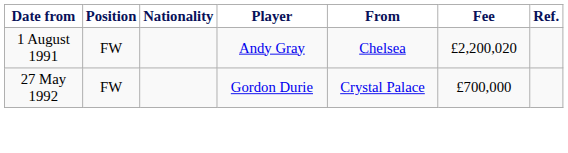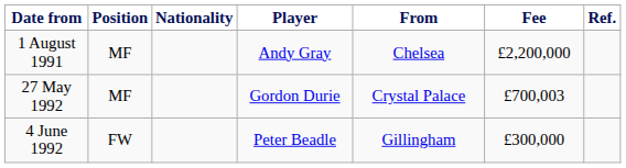 <table class="wikitable" style="text-align:center">
 <tr>
 <th style="background:#FFFFFF; color:#081159; width:120px;">Date from</th>
 <th style="background:#FFFFFF; color:#081159; width:50px;">Position</th>
 <th style="background:#FFFFFF; color:#081159; width:50px;">Nationality</th>
 <th style="background:#FFFFFF; color:#081159; width:200px;">Player</th>
 <th style="background:#FFFFFF; color:#081159; width:200px;">From</th>
 <th style="background:#FFFFFF; color:#081159; width:120px;">Fee</th>
 <th style="background:#FFFFFF; color:#081159; width:30px;">Ref.</th>
 </tr>
 <tr>
 <td>1 August 1991</td>
-<td>FW</td>
+<td>MF</td>
 <td></td>
 <td><a href='#'>Andy Gray</a></td>
 <td> <a href='#'>Chelsea</a></td>
-<td>£2,200,020</td>
+<td>£2,200,000</td>
 <td></td>
 </tr>
 <tr>
 <td>27 May 1992</td>
-<td>FW</td>
+<td>MF</td>
 <td></td>
 <td><a href='#'>Gordon Durie</a></td>
 <td> <a href='#'>Crystal Palace</a></td>
-<td>£700,000</td>
+<td>£700,003</td>
+<td></td>
+</tr>
+<tr>
+<td>4 June 1992</td>
+<td>FW</td>
+<td></td>
+<td><a href='#'>Peter Beadle</a></td>
+<td> <a href='#'>Gillingham</a></td>
+<td>£300,000</td>
 <td></td>
 </tr>
 </table>
